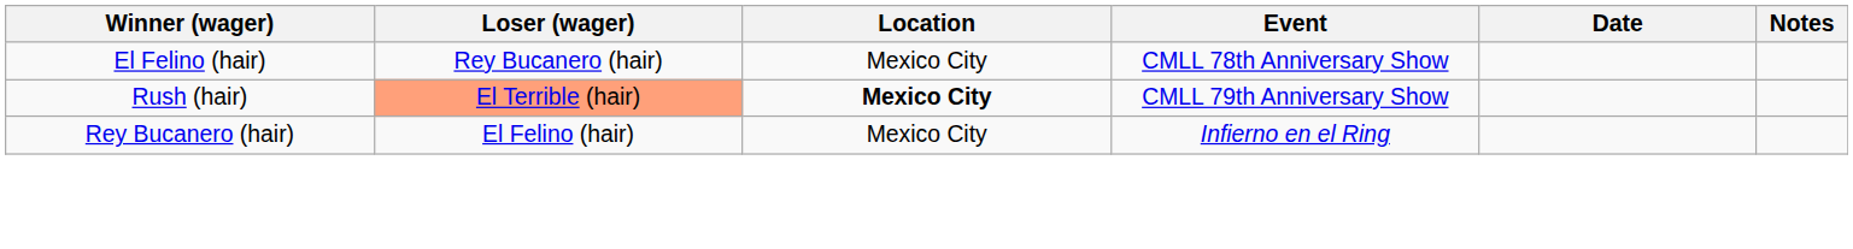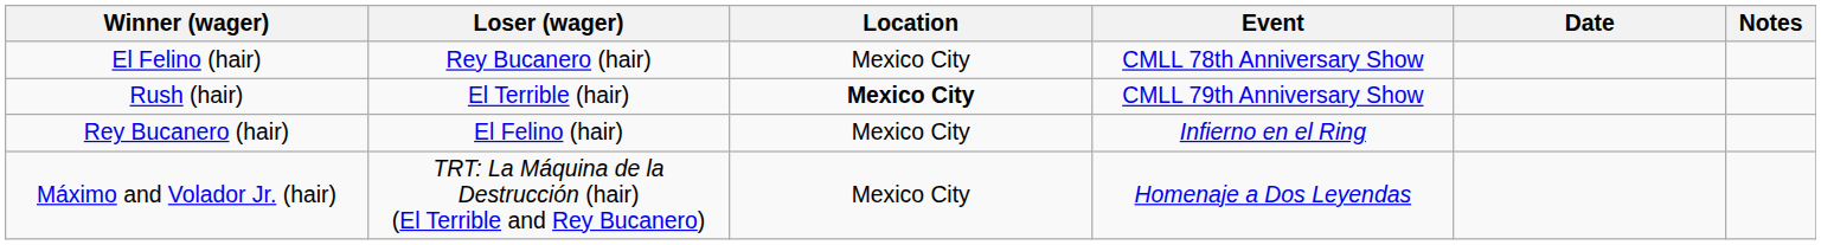 <table class="wikitable sortable" width=100%  style="text-align: center">
 <tr>
 <th width=20% scope="col">Winner (wager)</th>
 <th width=20% scope="col">Loser (wager)</th>
 <th width=20% scope="col">Location</th>
 <th width=20% scope="col">Event</th>
 <th width=15% scope="col">Date</th>
 <th class="unsortable" width=5% scope="col">Notes</th>
 </tr>
 <tr>
 <td><a href='#'>El Felino</a> (hair)</td>
 <td><a href='#'>Rey Bucanero</a> (hair)</td>
 <td>Mexico City</td>
 <td><a href='#'>CMLL 78th Anniversary Show</a></td>
 <td></td>
 <td></td>
 </tr>
 <tr>
 <td><a href='#'>Rush</a> (hair)</td>
-<td style="background: lightsalmon;"><a href='#'>El Terrible</a> (hair)</td>
+<td><a href='#'>El Terrible</a> (hair)</td>
 <td><strong>Mexico City</strong></td>
 <td><a href='#'>CMLL 79th Anniversary Show</a></td>
 <td></td>
 <td></td>
 </tr>
 <tr>
 <td><a href='#'>Rey Bucanero</a> (hair)</td>
 <td><a href='#'>El Felino</a> (hair)</td>
 <td>Mexico City</td>
 <td><em><a href='#'>Infierno en el Ring</a></em></td>
 <td></td>
 <td></td>
 </tr>
+<tr>
+<td><a href='#'>Máximo</a> and <a href='#'>Volador Jr.</a> (hair)</td>
+<td><em>TRT: La Máquina de la Destrucción</em> (hair)<br>(<a href='#'>El Terrible</a> and <a href='#'>Rey Bucanero</a>)</td>
+<td>Mexico City</td>
+<td><em><a href='#'>Homenaje a Dos Leyendas</a></em></td>
+<td></td>
+<td></td>
+</tr>
 </table>
